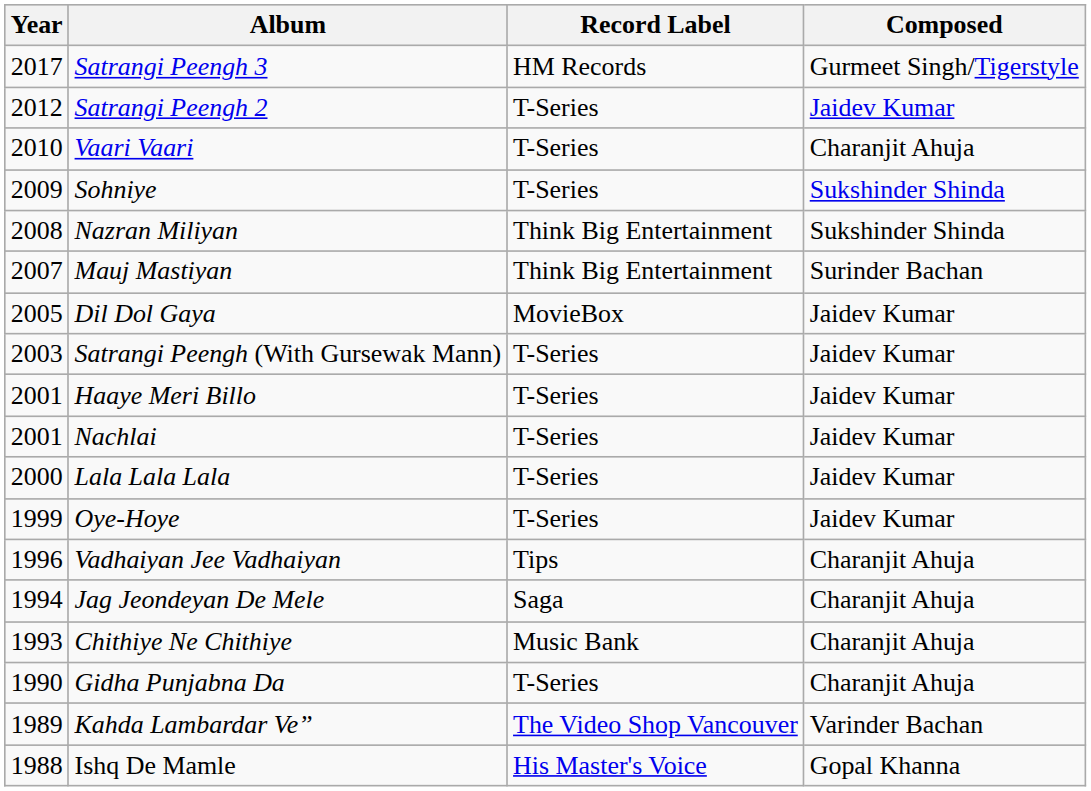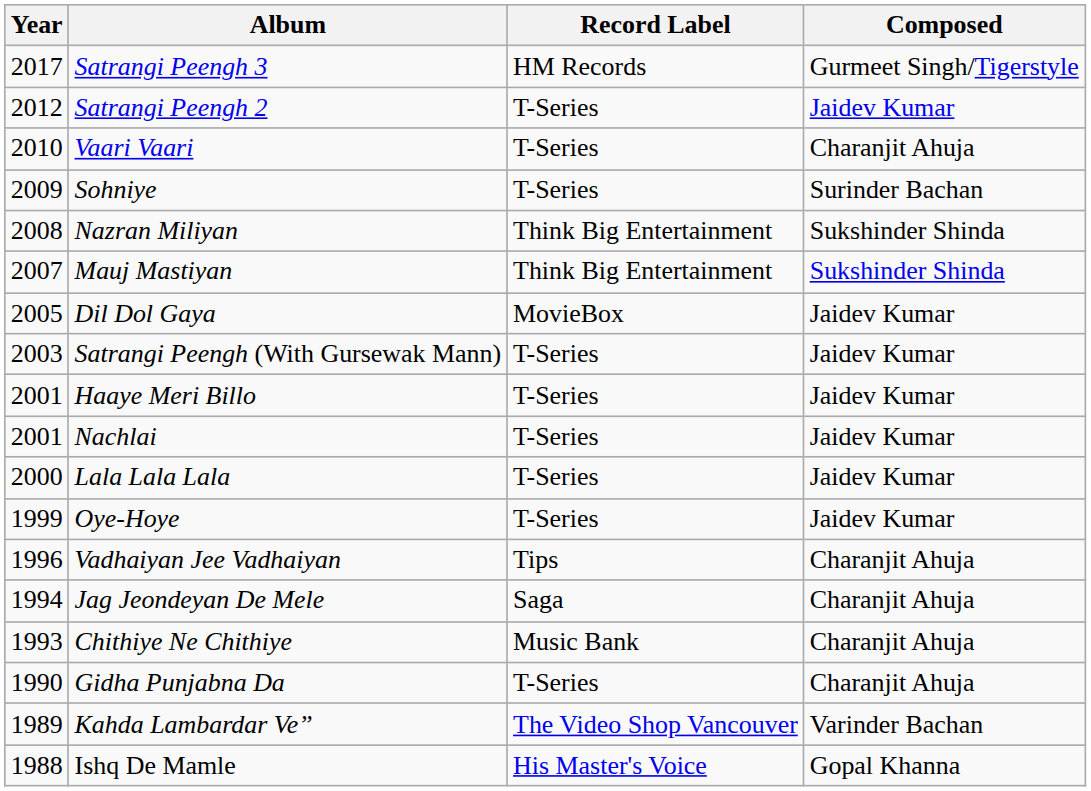 <table class="wikitable sortable">
 <tr>
 <th>Year</th>
 <th>Album</th>
 <th>Record Label</th>
 <th>Composed</th>
 </tr>
 <tr>
 <td>2017</td>
 <td><em><a href='#'>Satrangi Peengh 3</a></em></td>
 <td>HM Records</td>
 <td>Gurmeet Singh/<a href='#'>Tigerstyle</a></td>
 </tr>
 <tr>
 <td>2012</td>
 <td><em><a href='#'>Satrangi Peengh 2</a></em></td>
 <td>T-Series</td>
 <td><a href='#'>Jaidev Kumar</a></td>
 </tr>
 <tr>
 <td>2010</td>
 <td><em><a href='#'>Vaari Vaari</a></em></td>
 <td>T-Series</td>
 <td>Charanjit Ahuja</td>
 </tr>
 <tr>
 <td>2009</td>
 <td><em>Sohniye</em></td>
 <td>T-Series</td>
-<td><a href='#'>Sukshinder Shinda</a></td>
+<td>Surinder Bachan</td>
 </tr>
 <tr>
 <td>2008</td>
 <td><em>Nazran Miliyan</em></td>
 <td>Think Big Entertainment</td>
 <td>Sukshinder Shinda</td>
 </tr>
 <tr>
 <td>2007</td>
 <td><em>Mauj Mastiyan</em></td>
 <td>Think Big Entertainment</td>
-<td>Surinder Bachan</td>
+<td><a href='#'>Sukshinder Shinda</a></td>
 </tr>
 <tr>
 <td>2005</td>
 <td><em>Dil Dol Gaya</em></td>
 <td>MovieBox</td>
 <td>Jaidev Kumar</td>
 </tr>
 <tr>
 <td>2003</td>
 <td><em>Satrangi Peengh</em> (With Gursewak Mann)</td>
 <td>T-Series</td>
 <td>Jaidev Kumar</td>
 </tr>
 <tr>
 <td>2001</td>
 <td><em>Haaye Meri Billo</em></td>
 <td>T-Series</td>
 <td>Jaidev Kumar</td>
 </tr>
 <tr>
 <td>2001</td>
 <td><em>Nachlai</em></td>
 <td>T-Series</td>
 <td>Jaidev Kumar</td>
 </tr>
 <tr>
 <td>2000</td>
 <td><em>Lala Lala Lala</em></td>
 <td>T-Series</td>
 <td>Jaidev Kumar</td>
 </tr>
 <tr>
 <td>1999</td>
 <td><em>Oye-Hoye</em></td>
 <td>T-Series</td>
 <td>Jaidev Kumar</td>
 </tr>
 <tr>
 <td>1996</td>
 <td><em>Vadhaiyan Jee Vadhaiyan</em></td>
 <td>Tips</td>
 <td>Charanjit Ahuja</td>
 </tr>
 <tr>
 <td>1994</td>
 <td><em>Jag Jeondeyan De Mele</em></td>
 <td>Saga</td>
 <td>Charanjit Ahuja</td>
 </tr>
 <tr>
 <td>1993</td>
 <td><em>Chithiye Ne Chithiye</em></td>
 <td>Music Bank</td>
 <td>Charanjit Ahuja</td>
 </tr>
 <tr>
 <td>1990</td>
 <td><em>Gidha Punjabna Da</em></td>
 <td>T-Series</td>
 <td>Charanjit Ahuja</td>
 </tr>
 <tr>
 <td>1989</td>
 <td><em>Kahda Lambardar Ve”</td>
 <td><a href='#'>The Video Shop Vancouver</a></td>
 <td>Varinder Bachan</td>
 </tr>
 <tr>
 <td>1988</td>
 <td></em>Ishq De Mamle<em></td>
 <td><a href='#'>His Master's Voice</a></td>
 <td>Gopal Khanna</td>
 </tr>
 </table>
